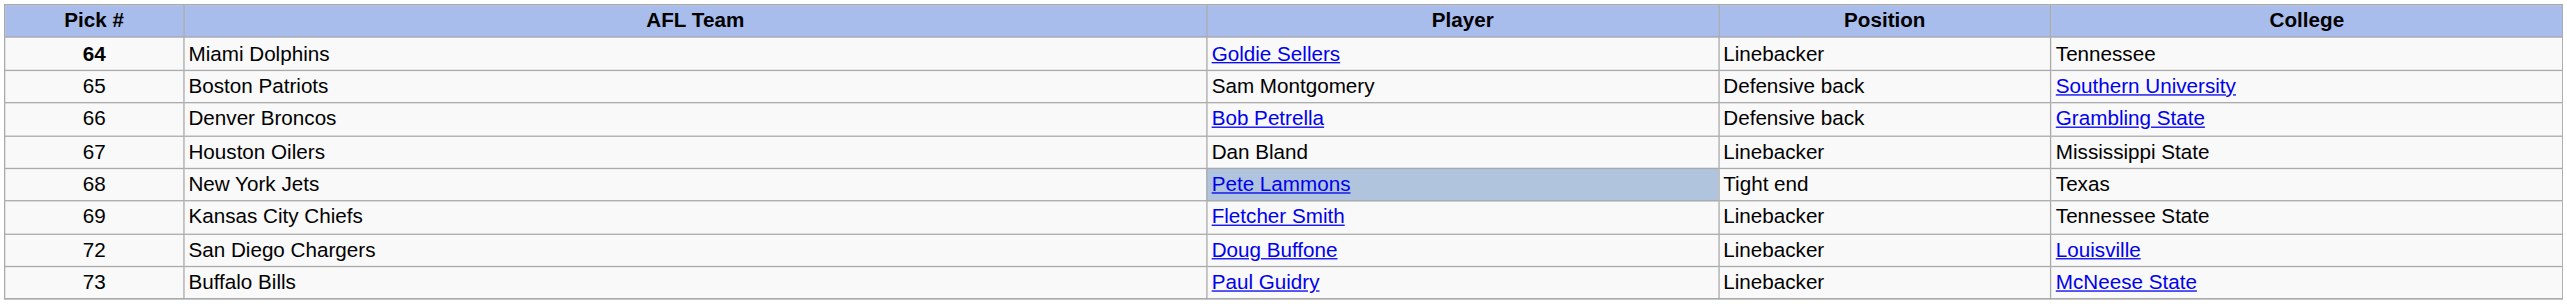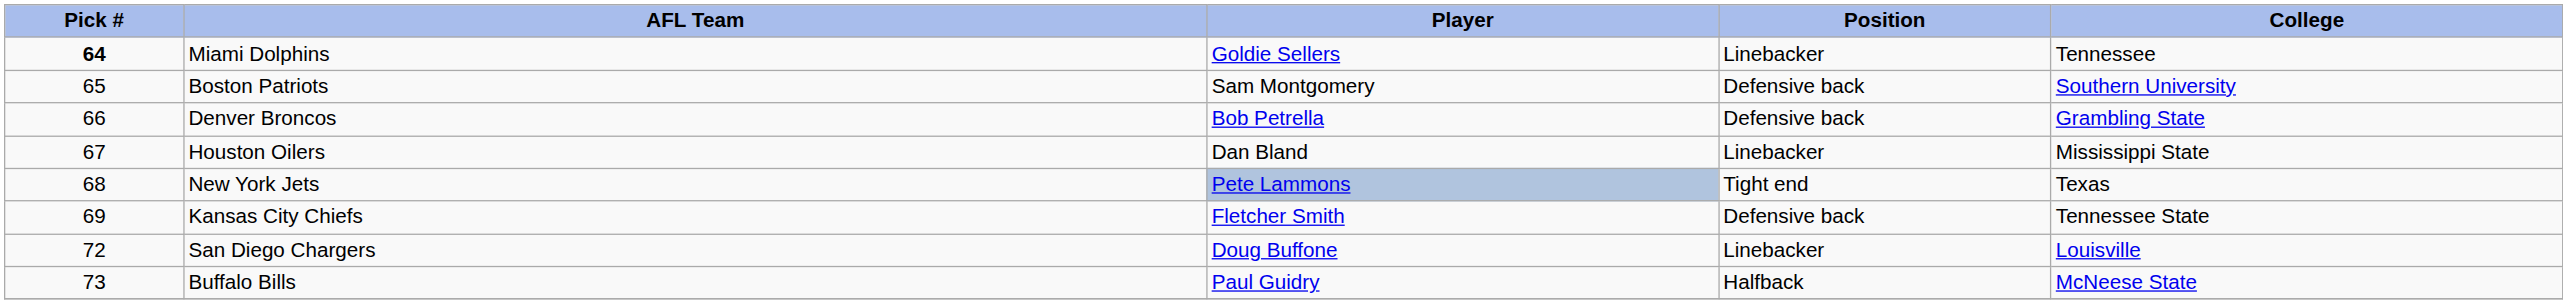 <table class="wikitable sortable sortable" style="width: 100%">
 <tr>
 <th style="background:#A8BDEC;" width=7%>Pick #</th>
 <th width=40% style="background:#A8BDEC;">AFL Team</th>
 <th width=20% style="background:#A8BDEC;">Player</th>
 <th width=13% style="background:#A8BDEC;">Position</th>
 <th style="background:#A8BDEC;">College</th>
 </tr>
 <tr>
 <td align=center><strong>64</strong></td>
 <td>Miami Dolphins</td>
 <td><a href='#'>Goldie Sellers</a></td>
 <td>Linebacker</td>
 <td>Tennessee</td>
 </tr>
 <tr>
 <td align=center>65</td>
 <td>Boston Patriots</td>
 <td>Sam Montgomery</td>
 <td>Defensive back</td>
 <td><a href='#'>Southern University</a></td>
 </tr>
 <tr>
 <td align=center>66</td>
 <td>Denver Broncos</td>
 <td><a href='#'>Bob Petrella</a></td>
 <td>Defensive back</td>
 <td><a href='#'>Grambling State</a></td>
 </tr>
 <tr>
 <td align=center>67</td>
 <td>Houston Oilers</td>
 <td>Dan Bland</td>
 <td>Linebacker</td>
 <td>Mississippi State</td>
 </tr>
 <tr>
 <td align=center>68</td>
 <td>New York Jets</td>
 <td bgcolor=lightsteelblue><a href='#'>Pete Lammons</a></td>
 <td>Tight end</td>
 <td>Texas</td>
 </tr>
 <tr>
 <td align=center>69</td>
 <td>Kansas City Chiefs</td>
 <td><a href='#'>Fletcher Smith</a></td>
-<td>Linebacker</td>
+<td>Defensive back</td>
 <td>Tennessee State</td>
 </tr>
 <tr>
 <td align=center>72</td>
 <td>San Diego Chargers</td>
 <td><a href='#'>Doug Buffone</a></td>
 <td>Linebacker</td>
 <td><a href='#'>Louisville</a></td>
 </tr>
 <tr>
 <td align=center>73</td>
 <td>Buffalo Bills</td>
 <td><a href='#'>Paul Guidry</a></td>
-<td>Linebacker</td>
+<td>Halfback</td>
 <td><a href='#'>McNeese State</a></td>
 </tr>
 <tr>
 </tr>
 </table>
